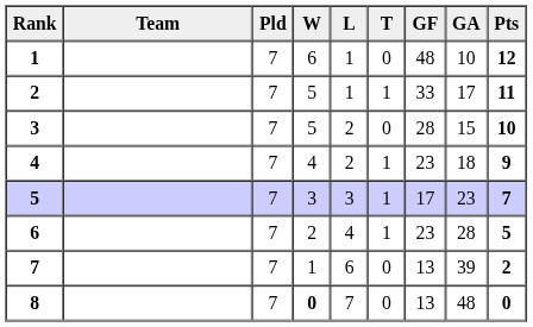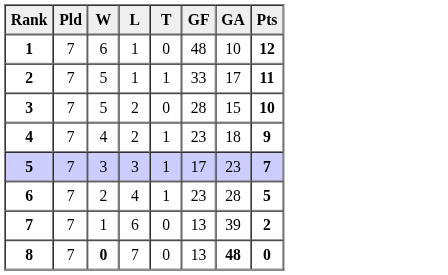 <table border=1 cellpadding=5 cellspacing=0>
 <tr>
 <th bgcolor="#efefef" width="20">Rank</th>
-<th bgcolor="#efefef" width="150">Team</th>
 <th bgcolor="#efefef" width="20">Pld</th>
 <th bgcolor="#efefef" width="20">W</th>
 <th bgcolor="#efefef" width="20">L</th>
 <th bgcolor="#efefef" width="20">T</th>
 <th bgcolor="#efefef" width="20">GF</th>
 <th bgcolor="#efefef" width="20">GA</th>
 <th bgcolor="#efefef" width="20">Pts</th>
 </tr>
 <tr align=center>
 <td><strong>1</strong></td>
-<td align=left></td>
 <td>7</td>
 <td>6</td>
 <td>1</td>
 <td>0</td>
 <td>48</td>
 <td>10</td>
 <td><strong>12</strong></td>
 </tr>
 <tr align=center>
 <td><strong>2</strong></td>
-<td align=left></td>
 <td>7</td>
 <td>5</td>
 <td>1</td>
 <td>1</td>
 <td>33</td>
 <td>17</td>
 <td><strong>11</strong></td>
 </tr>
 <tr align=center>
 <td><strong>3</strong></td>
-<td align=left></td>
 <td>7</td>
 <td>5</td>
 <td>2</td>
 <td>0</td>
 <td>28</td>
 <td>15</td>
 <td><strong>10</strong></td>
 </tr>
 <tr align=center>
 <td><strong>4</strong></td>
-<td align=left></td>
 <td>7</td>
 <td>4</td>
 <td>2</td>
 <td>1</td>
 <td>23</td>
 <td>18</td>
 <td><strong>9</strong></td>
 </tr>
 <tr align=center bgcolor="ccccff">
 <td><strong>5</strong></td>
-<td align=left></td>
 <td>7</td>
 <td>3</td>
 <td>3</td>
 <td>1</td>
 <td>17</td>
 <td>23</td>
 <td><strong>7</strong></td>
 </tr>
 <tr align=center>
 <td><strong>6</strong></td>
-<td align=left></td>
 <td>7</td>
 <td>2</td>
 <td>4</td>
 <td>1</td>
 <td>23</td>
 <td>28</td>
 <td><strong>5</strong></td>
 </tr>
 <tr align=center>
 <td><strong>7</strong></td>
-<td align=left></td>
 <td>7</td>
 <td>1</td>
 <td>6</td>
 <td>0</td>
 <td>13</td>
 <td>39</td>
 <td><strong>2</strong></td>
 </tr>
 <tr align=center>
 <td><strong>8</strong></td>
-<td align=left></td>
 <td>7</td>
 <td><strong>0</strong></td>
 <td>7</td>
 <td>0</td>
 <td>13</td>
-<td>48</td>
+<td><strong>48</strong></td>
 <td><strong>0</strong></td>
 </tr>
 </table>
